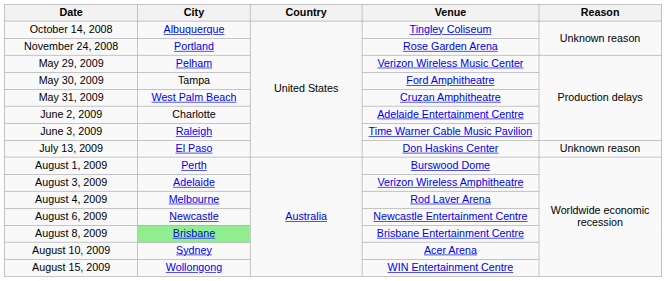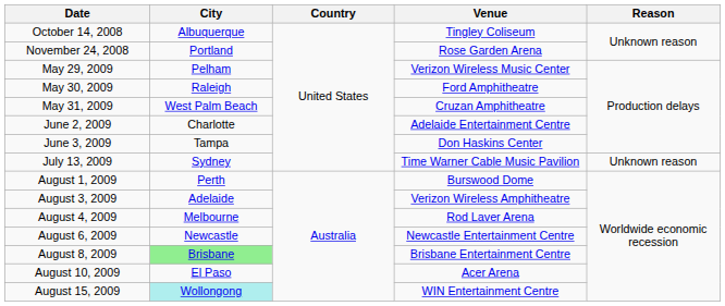 <table class="wikitable plainrowheaders" style="text-align:center;">
 <tr>
 <th scope="col" style="width:12em;">Date</th>
 <th scope="col" style="width:10em;">City</th>
 <th scope="col" style="width:10em;">Country</th>
 <th scope="col" style="width:16em;">Venue</th>
 <th scope="col" style="width:11em;">Reason</th>
 </tr>
 <tr>
 <td>October 14, 2008</td>
 <td><a href='#'>Albuquerque</a></td>
 <td rowspan="8">United States</td>
 <td><a href='#'>Tingley Coliseum</a></td>
 <td rowspan="2">Unknown reason</td>
 </tr>
 <tr>
 <td>November 24, 2008</td>
 <td><a href='#'>Portland</a></td>
 <td><a href='#'>Rose Garden Arena</a></td>
 </tr>
 <tr>
 <td>May 29, 2009</td>
 <td><a href='#'>Pelham</a></td>
 <td><a href='#'>Verizon Wireless Music Center</a></td>
 <td rowspan="5">Production delays</td>
 </tr>
 <tr>
 <td>May 30, 2009</td>
-<td>Tampa</td>
+<td><a href='#'>Raleigh</a></td>
 <td><a href='#'>Ford Amphitheatre</a></td>
 </tr>
 <tr>
 <td>May 31, 2009</td>
 <td><a href='#'>West Palm Beach</a></td>
 <td><a href='#'>Cruzan Amphitheatre</a></td>
 </tr>
 <tr>
 <td>June 2, 2009</td>
 <td>Charlotte</td>
 <td><a href='#'>Adelaide Entertainment Centre</a></td>
 </tr>
 <tr>
 <td>June 3, 2009</td>
-<td><a href='#'>Raleigh</a></td>
-<td><a href='#'>Time Warner Cable Music Pavilion</a></td>
+<td>Tampa</td>
+<td><a href='#'>Don Haskins Center</a></td>
 </tr>
 <tr>
 <td>July 13, 2009</td>
-<td><a href='#'>El Paso</a></td>
-<td><a href='#'>Don Haskins Center</a></td>
+<td><a href='#'>Sydney</a></td>
+<td><a href='#'>Time Warner Cable Music Pavilion</a></td>
 <td>Unknown reason</td>
 </tr>
 <tr>
 <td>August 1, 2009</td>
 <td><a href='#'>Perth</a></td>
 <td rowspan="7"><a href='#'>Australia</a></td>
 <td><a href='#'>Burswood Dome</a></td>
 <td rowspan="7">Worldwide economic recession</td>
 </tr>
 <tr>
 <td>August 3, 2009</td>
 <td><a href='#'>Adelaide</a></td>
 <td><a href='#'>Verizon Wireless Amphitheatre</a></td>
 </tr>
 <tr>
 <td>August 4, 2009</td>
 <td><a href='#'>Melbourne</a></td>
 <td><a href='#'>Rod Laver Arena</a></td>
 </tr>
 <tr>
 <td>August 6, 2009</td>
 <td><a href='#'>Newcastle</a></td>
 <td><a href='#'>Newcastle Entertainment Centre</a></td>
 </tr>
 <tr>
 <td>August 8, 2009</td>
 <td style="background: lightgreen;"><a href='#'>Brisbane</a></td>
 <td><a href='#'>Brisbane Entertainment Centre</a></td>
 </tr>
 <tr>
 <td>August 10, 2009</td>
-<td><a href='#'>Sydney</a></td>
+<td><a href='#'>El Paso</a></td>
 <td><a href='#'>Acer Arena</a></td>
 </tr>
 <tr>
 <td>August 15, 2009</td>
-<td><a href='#'>Wollongong</a></td>
+<td style="background: paleturquoise;"><a href='#'>Wollongong</a></td>
 <td><a href='#'>WIN Entertainment Centre</a></td>
 </tr>
 </table>
